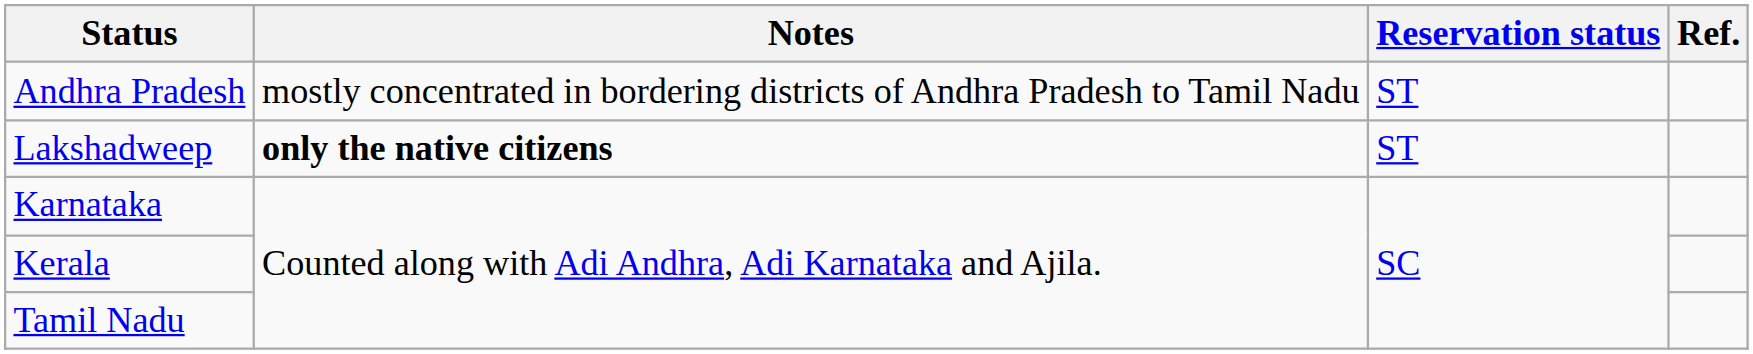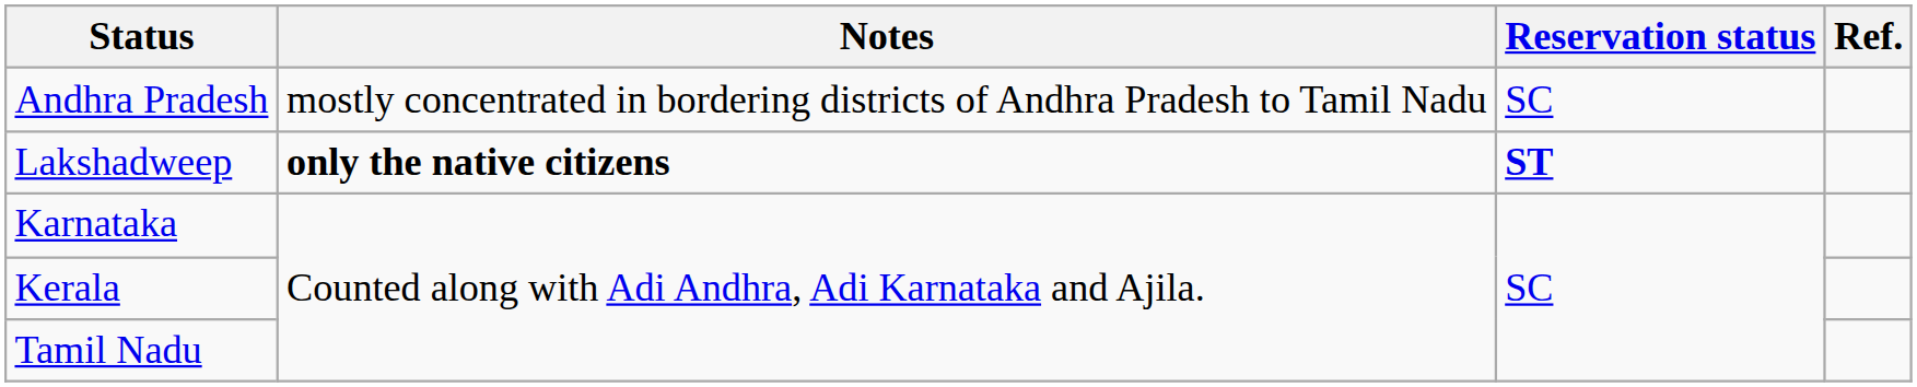 <table class="wikitable">
 <tr>
 <th>Status</th>
 <th>Notes</th>
 <th><a href='#'>Reservation status</a></th>
 <th>Ref.</th>
 </tr>
 <tr>
 <td><a href='#'>Andhra Pradesh</a></td>
 <td>mostly concentrated in bordering districts of Andhra Pradesh to Tamil Nadu</td>
-<td><a href='#'>ST</a></td>
+<td><a href='#'>SC</a></td>
 <td></td>
 </tr>
 <tr>
 <td><a href='#'>Lakshadweep</a></td>
 <td><strong>only the native citizens</strong></td>
-<td><a href='#'>ST</a></td>
+<td><strong><a href='#'>ST</a></strong></td>
 <td></td>
 </tr>
 <tr>
 <td><a href='#'>Karnataka</a></td>
 <td rowspan="3">Counted along with <a href='#'>Adi Andhra</a>, <a href='#'>Adi Karnataka</a> and Ajila.</td>
 <td rowspan="3"><a href='#'>SC</a></td>
 <td></td>
 </tr>
 <tr>
 <td><a href='#'>Kerala</a></td>
 <td></td>
 </tr>
 <tr>
 <td><a href='#'>Tamil Nadu</a></td>
 <td></td>
 </tr>
 </table>
